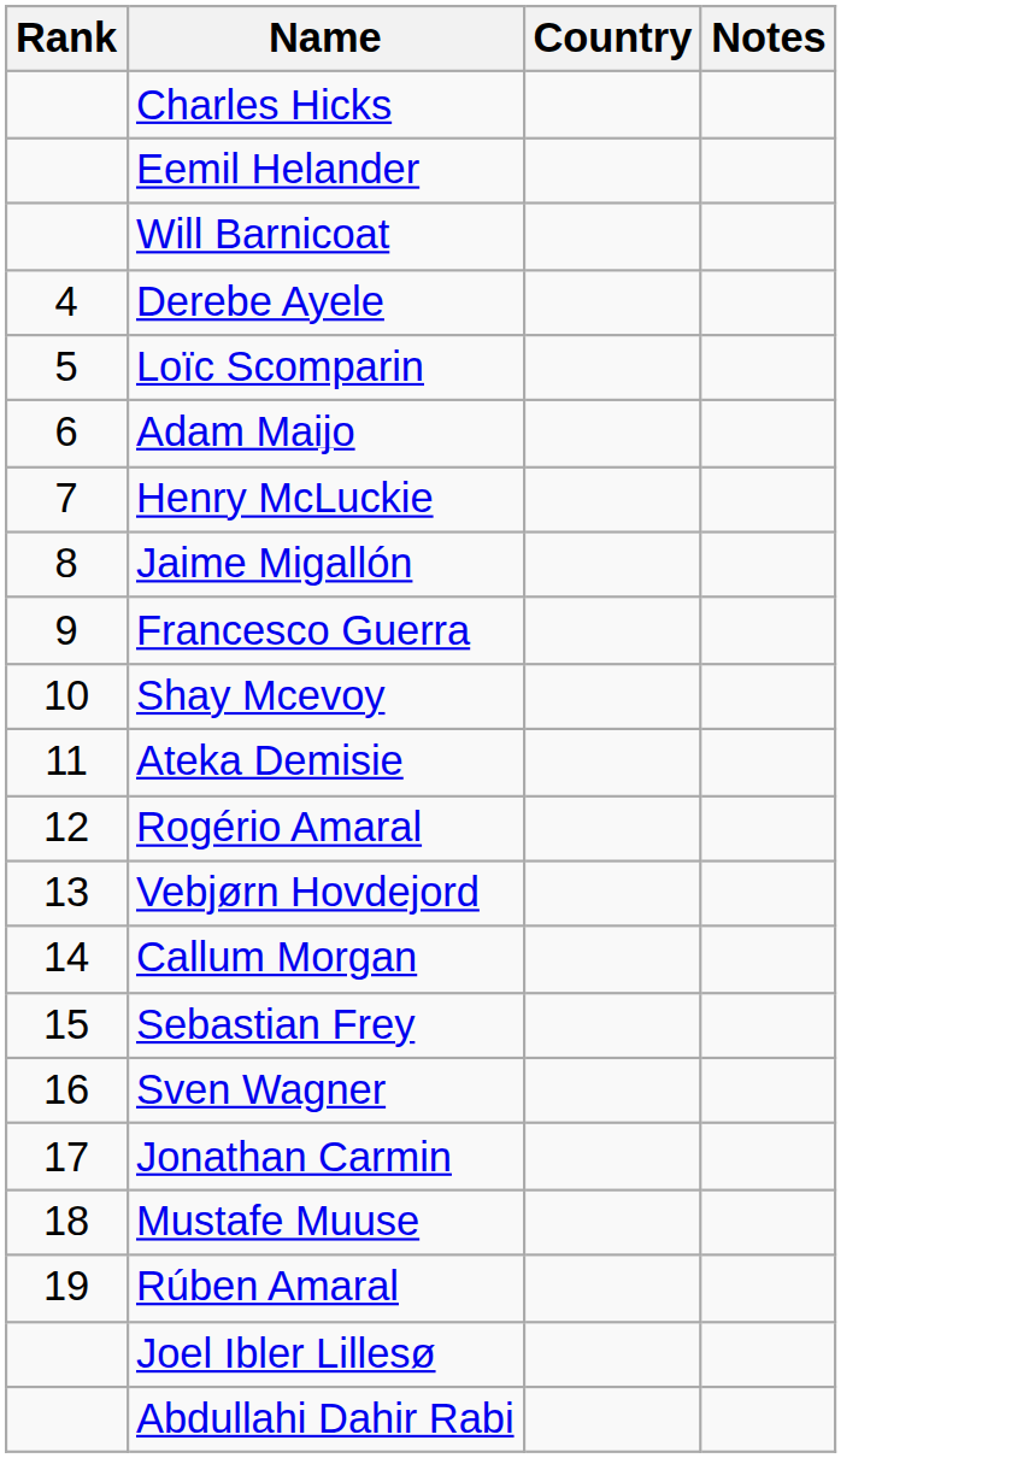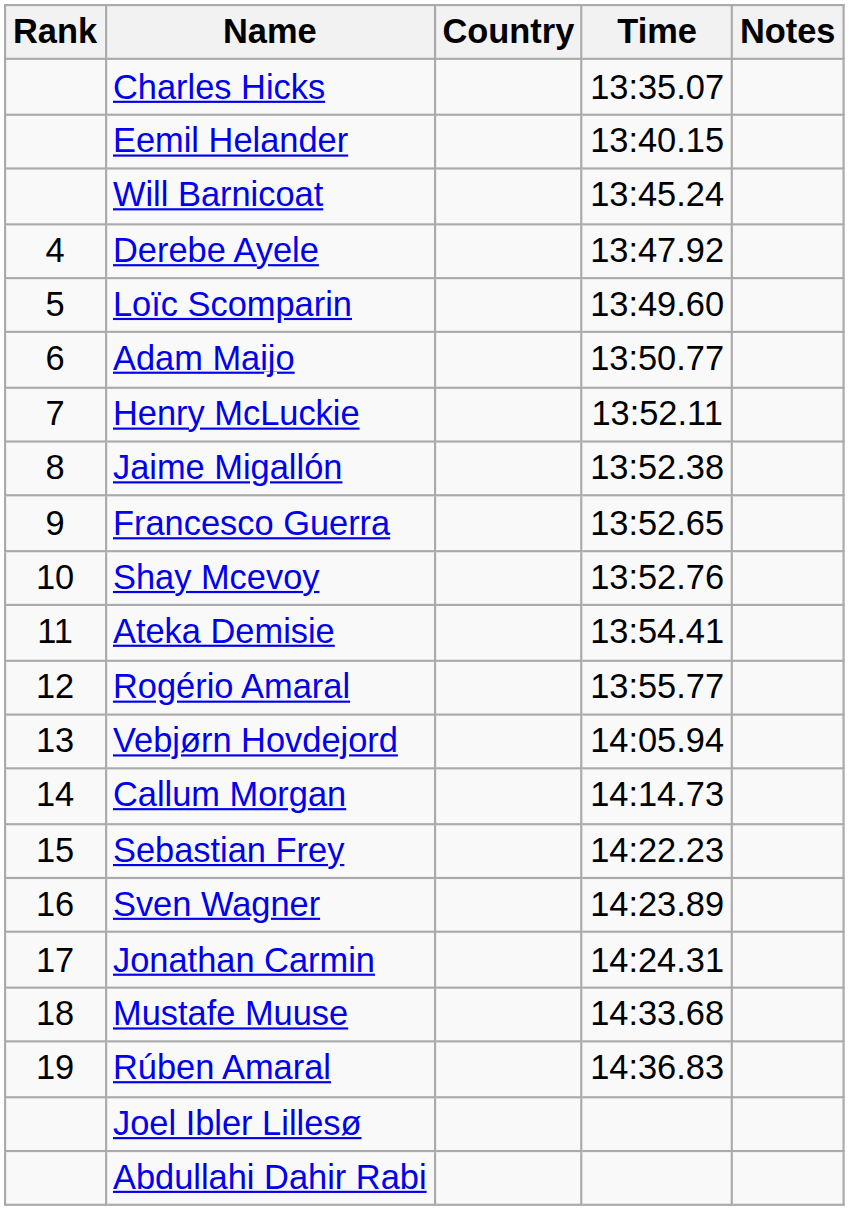 <table class="wikitable sortable" style="text-align:center">
 <tr>
 <th>Rank</th>
 <th>Name</th>
 <th>Country</th>
+<th>Time</th>
 <th>Notes</th>
 </tr>
 <tr>
 <td></td>
 <td align=left><a href='#'>Charles Hicks</a></td>
 <td align=left></td>
+<td>13:35.07</td>
 <td></td>
 </tr>
 <tr>
 <td></td>
 <td align=left><a href='#'>Eemil Helander</a></td>
 <td align=left></td>
+<td>13:40.15</td>
 <td></td>
 </tr>
 <tr>
 <td></td>
 <td align=left><a href='#'>Will Barnicoat</a></td>
 <td align=left></td>
+<td>13:45.24</td>
 <td></td>
 </tr>
 <tr>
 <td>4</td>
 <td align=left><a href='#'>Derebe Ayele</a></td>
 <td align=left></td>
+<td>13:47.92</td>
 <td></td>
 </tr>
 <tr>
 <td>5</td>
 <td align=left><a href='#'>Loïc Scomparin</a></td>
 <td align=left></td>
+<td>13:49.60</td>
 <td></td>
 </tr>
 <tr>
 <td>6</td>
 <td align=left><a href='#'>Adam Maijo</a></td>
 <td align=left></td>
+<td>13:50.77</td>
 <td></td>
 </tr>
 <tr>
 <td>7</td>
 <td align=left><a href='#'>Henry McLuckie</a></td>
 <td align=left></td>
+<td>13:52.11</td>
 <td></td>
 </tr>
 <tr>
 <td>8</td>
 <td align=left><a href='#'>Jaime Migallón</a></td>
 <td align=left></td>
+<td>13:52.38</td>
 <td></td>
 </tr>
 <tr>
 <td>9</td>
 <td align=left><a href='#'>Francesco Guerra</a></td>
 <td align=left></td>
+<td>13:52.65</td>
 <td></td>
 </tr>
 <tr>
 <td>10</td>
 <td align=left><a href='#'>Shay Mcevoy</a></td>
 <td align=left></td>
+<td>13:52.76</td>
 <td></td>
 </tr>
 <tr>
 <td>11</td>
 <td align=left><a href='#'>Ateka Demisie</a></td>
 <td align=left></td>
+<td>13:54.41</td>
 <td></td>
 </tr>
 <tr>
 <td>12</td>
 <td align=left><a href='#'>Rogério Amaral</a></td>
 <td align=left></td>
+<td>13:55.77</td>
 <td></td>
 </tr>
 <tr>
 <td>13</td>
 <td align=left><a href='#'>Vebjørn Hovdejord</a></td>
 <td align=left></td>
+<td>14:05.94</td>
 <td></td>
 </tr>
 <tr>
 <td>14</td>
 <td align=left><a href='#'>Callum Morgan</a></td>
 <td align=left></td>
+<td>14:14.73</td>
 <td></td>
 </tr>
 <tr>
 <td>15</td>
 <td align=left><a href='#'>Sebastian Frey</a></td>
 <td align=left></td>
+<td>14:22.23</td>
 <td></td>
 </tr>
 <tr>
 <td>16</td>
 <td align=left><a href='#'>Sven Wagner</a></td>
 <td align=left></td>
+<td>14:23.89</td>
 <td></td>
 </tr>
 <tr>
 <td>17</td>
 <td align=left><a href='#'>Jonathan Carmin</a></td>
 <td align=left></td>
+<td>14:24.31</td>
 <td></td>
 </tr>
 <tr>
 <td>18</td>
 <td align=left><a href='#'>Mustafe Muuse</a></td>
 <td align=left></td>
+<td>14:33.68</td>
 <td></td>
 </tr>
 <tr>
 <td>19</td>
 <td align=left><a href='#'>Rúben Amaral</a></td>
 <td align=left></td>
+<td>14:36.83</td>
 <td></td>
 </tr>
 <tr>
 <td></td>
 <td align=left><a href='#'>Joel Ibler Lillesø</a></td>
 <td align=left></td>
 <td></td>
+<td></td>
 </tr>
 <tr>
 <td></td>
 <td align=left><a href='#'>Abdullahi Dahir Rabi</a></td>
 <td align=left></td>
 <td></td>
+<td></td>
 </tr>
 </table>
